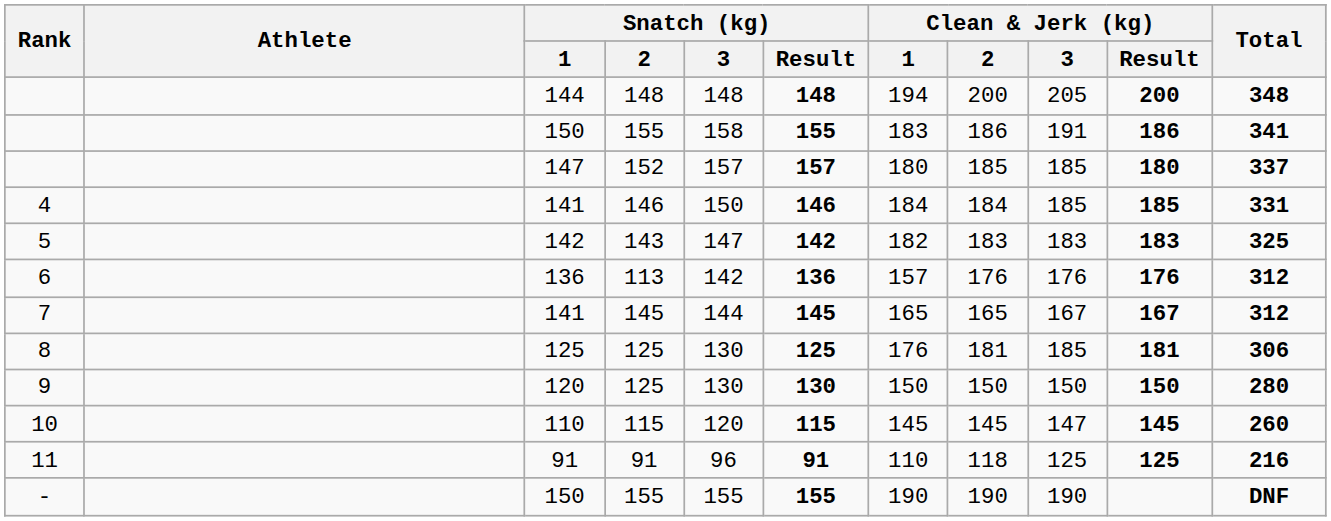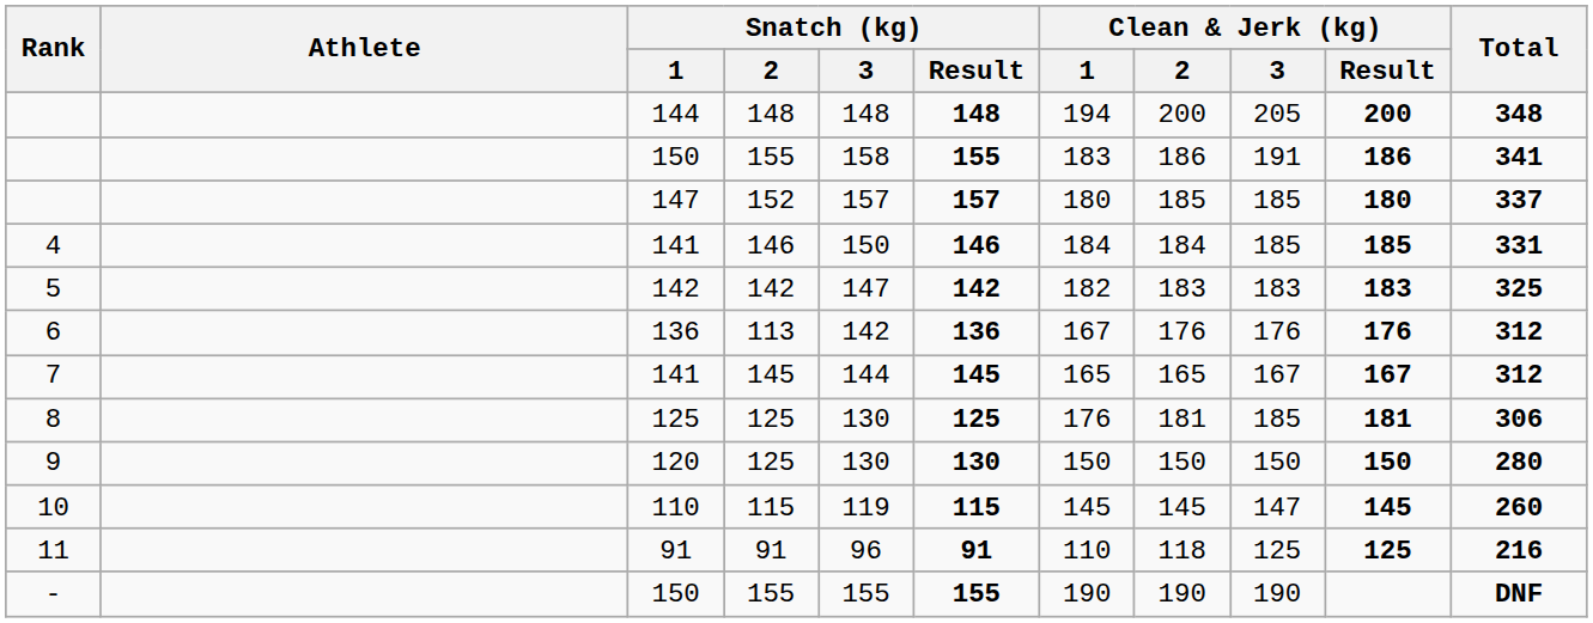 <table class = "wikitable" style="text-align:center;">
 <tr>
 <th rowspan=2 width=40>Rank</th>
 <th rowspan=2 width=250>Athlete</th>
 <th colspan=4>Snatch (kg)</th>
 <th colspan=4>Clean & Jerk (kg)</th>
 <th rowspan=2 width=60>Total</th>
 </tr>
 <tr>
 <th width=40>1</th>
 <th width=40>2</th>
 <th width=40>3</th>
 <th width=55>Result</th>
 <th width=40>1</th>
 <th width=40>2</th>
 <th width=40>3</th>
 <th width=55>Result</th>
 </tr>
 <tr>
 <td></td>
 <td align=left></td>
 <td>144</td>
 <td>148</td>
 <td>148</td>
 <td><strong>148</strong></td>
 <td>194</td>
 <td>200</td>
 <td>205</td>
 <td><strong>200</strong></td>
 <td><strong>348</strong></td>
 </tr>
 <tr>
 <td></td>
 <td align=left></td>
 <td>150</td>
 <td>155</td>
 <td>158</td>
 <td><strong>155</strong></td>
 <td>183</td>
 <td>186</td>
 <td>191</td>
 <td><strong>186</strong></td>
 <td><strong>341</strong></td>
 </tr>
 <tr>
 <td></td>
 <td align=left></td>
 <td>147</td>
 <td>152</td>
 <td>157</td>
 <td><strong>157</strong></td>
 <td>180</td>
 <td>185</td>
 <td>185</td>
 <td><strong>180</strong></td>
 <td><strong>337</strong></td>
 </tr>
 <tr>
 <td>4</td>
 <td align=left></td>
 <td>141</td>
 <td>146</td>
 <td>150</td>
 <td><strong>146</strong></td>
 <td>184</td>
 <td>184</td>
 <td>185</td>
 <td><strong>185</strong></td>
 <td><strong>331</strong></td>
 </tr>
 <tr>
 <td>5</td>
 <td align=left></td>
 <td>142</td>
-<td>143</td>
+<td>142</td>
 <td>147</td>
 <td><strong>142</strong></td>
 <td>182</td>
 <td>183</td>
 <td>183</td>
 <td><strong>183</strong></td>
 <td><strong>325</strong></td>
 </tr>
 <tr>
 <td>6</td>
 <td align=left></td>
 <td>136</td>
 <td>113</td>
 <td>142</td>
 <td><strong>136</strong></td>
-<td>157</td>
+<td>167</td>
 <td>176</td>
 <td>176</td>
 <td><strong>176</strong></td>
 <td><strong>312</strong></td>
 </tr>
 <tr>
 <td>7</td>
 <td align=left></td>
 <td>141</td>
 <td>145</td>
 <td>144</td>
 <td><strong>145</strong></td>
 <td>165</td>
 <td>165</td>
 <td>167</td>
 <td><strong>167</strong></td>
 <td><strong>312</strong></td>
 </tr>
 <tr>
 <td>8</td>
 <td align=left></td>
 <td>125</td>
 <td>125</td>
 <td>130</td>
 <td><strong>125</strong></td>
 <td>176</td>
 <td>181</td>
 <td>185</td>
 <td><strong>181</strong></td>
 <td><strong>306</strong></td>
 </tr>
 <tr>
 <td>9</td>
 <td align=left></td>
 <td>120</td>
 <td>125</td>
 <td>130</td>
 <td><strong>130</strong></td>
 <td>150</td>
 <td>150</td>
 <td>150</td>
 <td><strong>150</strong></td>
 <td><strong>280</strong></td>
 </tr>
 <tr>
 <td>10</td>
 <td align=left></td>
 <td>110</td>
 <td>115</td>
-<td>120</td>
+<td>119</td>
 <td><strong>115</strong></td>
 <td>145</td>
 <td>145</td>
 <td>147</td>
 <td><strong>145</strong></td>
 <td><strong>260</strong></td>
 </tr>
 <tr>
 <td>11</td>
 <td align=left></td>
 <td>91</td>
 <td>91</td>
 <td>96</td>
 <td><strong>91</strong></td>
 <td>110</td>
 <td>118</td>
 <td>125</td>
 <td><strong>125</strong></td>
 <td><strong>216</strong></td>
 </tr>
 <tr>
 <td>-</td>
 <td align=left></td>
 <td>150</td>
 <td>155</td>
 <td>155</td>
 <td><strong>155</strong></td>
 <td>190</td>
 <td>190</td>
 <td>190</td>
 <td></td>
 <td><strong>DNF</strong></td>
 </tr>
 </table>
